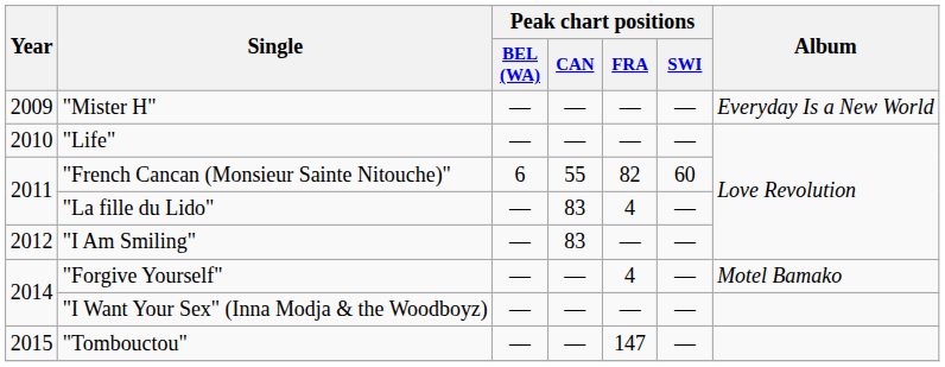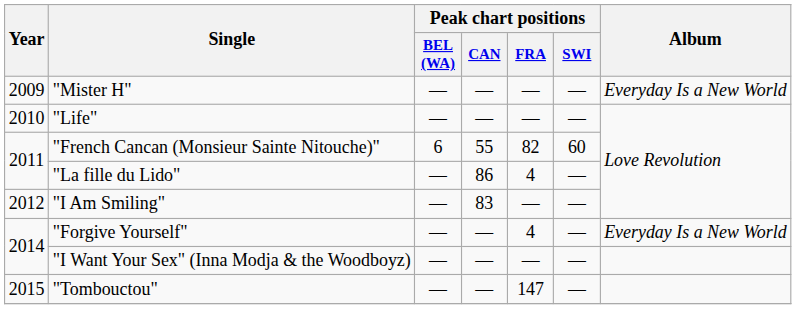 <table class="wikitable" style="text-align:center;">
 <tr>
 <th rowspan="2">Year</th>
 <th rowspan="2">Single</th>
 <th colspan="4">Peak chart positions</th>
 <th rowspan="2">Album</th>
 </tr>
 <tr style="font-size:smaller;">
 <th width="35"><a href='#'>BEL<br>(WA)</a><br></th>
 <th width="35"><a href='#'>CAN</a><br></th>
 <th width="35"><a href='#'>FRA</a><br></th>
 <th width="35"><a href='#'>SWI</a><br></th>
 </tr>
 <tr>
 <td>2009</td>
 <td align="left">"Mister H"</td>
 <td>—</td>
 <td>—</td>
 <td>—</td>
 <td>—</td>
 <td align="left"><em>Everyday Is a New World</em></td>
 </tr>
 <tr>
 <td>2010</td>
 <td align="left">"Life"</td>
 <td>—</td>
 <td>—</td>
 <td>—</td>
 <td>—</td>
 <td align="left" rowspan="4"><em>Love Revolution</em></td>
 </tr>
 <tr>
 <td rowspan="2">2011</td>
 <td align="left">"French Cancan (Monsieur Sainte Nitouche)"</td>
 <td>6</td>
 <td>55</td>
 <td>82</td>
 <td>60</td>
 </tr>
 <tr>
 <td align="left">"La fille du Lido"</td>
 <td>—</td>
-<td>83</td>
+<td>86</td>
 <td>4</td>
 <td>—</td>
 </tr>
 <tr>
 <td>2012</td>
 <td align="left">"I Am Smiling"</td>
 <td>—</td>
 <td>83</td>
 <td>—</td>
 <td>—</td>
 </tr>
 <tr>
 <td rowspan="2">2014</td>
 <td align="left">"Forgive Yourself"</td>
 <td>—</td>
 <td>—</td>
 <td>4</td>
 <td>—</td>
-<td align="left"><em>Motel Bamako</em></td>
+<td align="left"><em>Everyday Is a New World</em></td>
 </tr>
 <tr>
 <td align="left">"I Want Your Sex" (Inna Modja & the Woodboyz)</td>
 <td>—</td>
 <td>—</td>
 <td>—</td>
 <td>—</td>
 <td></td>
 </tr>
 <tr>
 <td>2015</td>
 <td align="left">"Tombouctou"</td>
 <td>—</td>
 <td>—</td>
 <td>147</td>
 <td>—</td>
 <td></td>
 </tr>
 <tr>
 </tr>
 </table>
